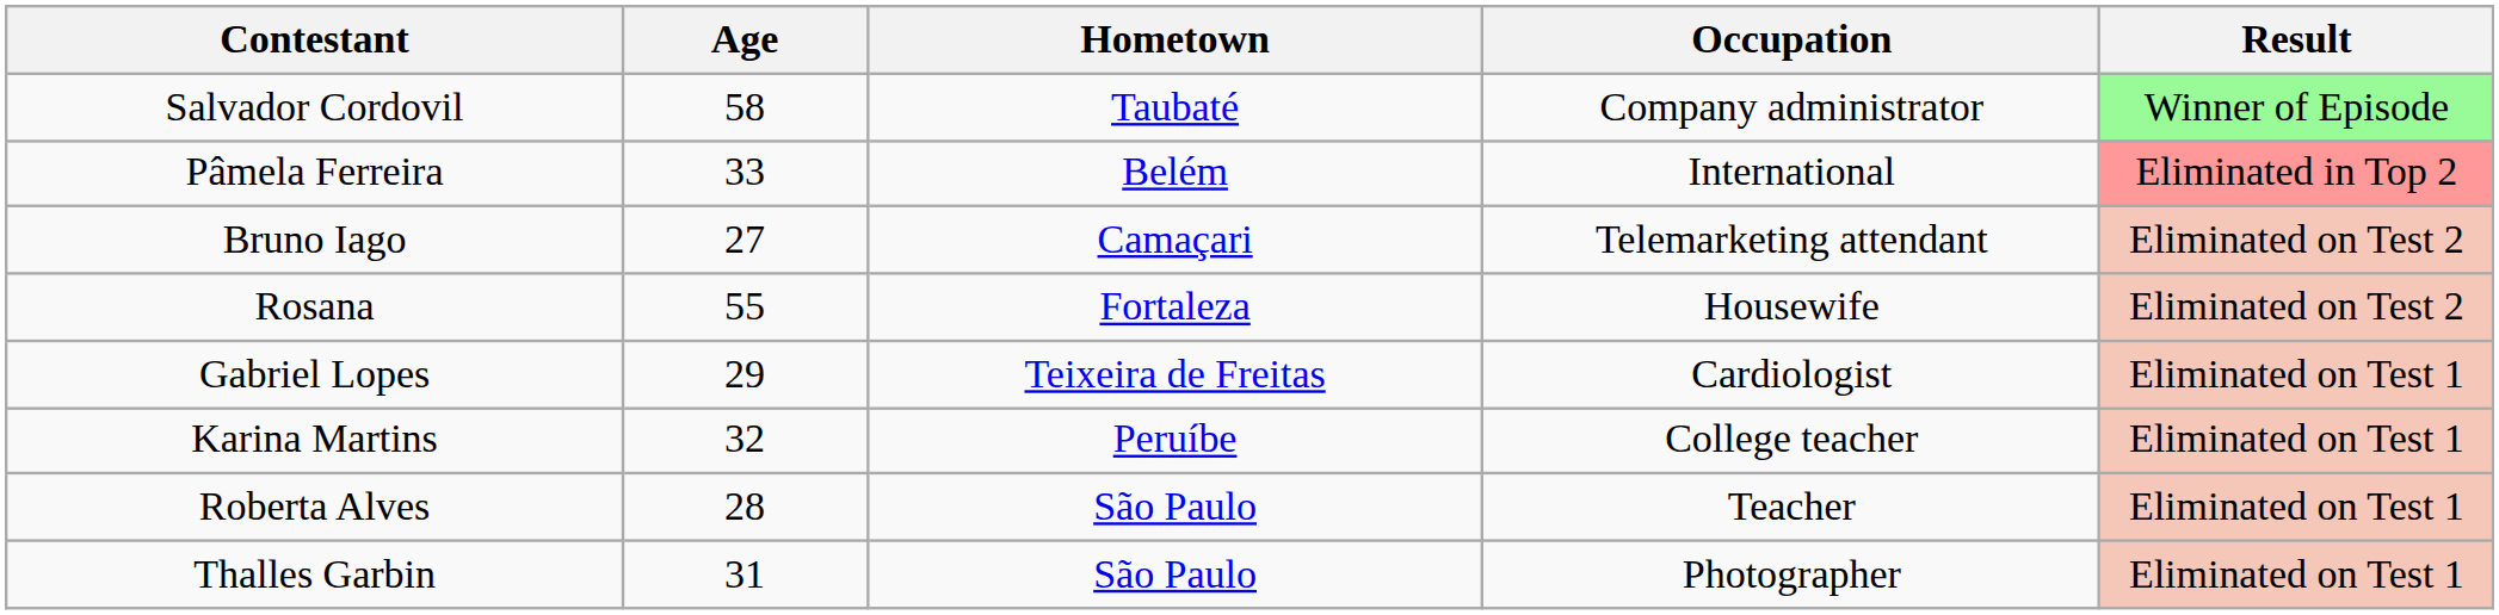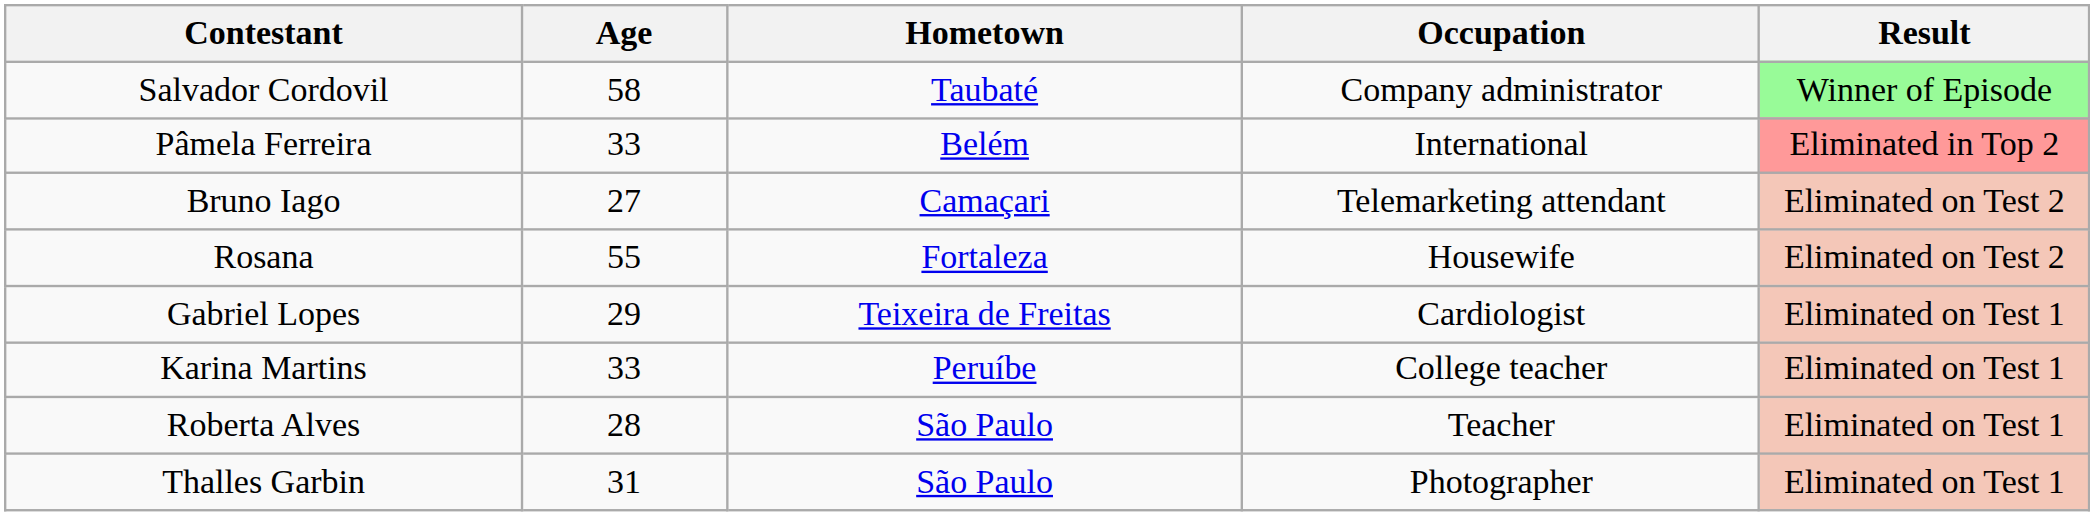 <table class="wikitable sortable" style="text-align:center; font-size:90%; width:100%;">
 <tr>
 <th width="200px">Contestant</th>
 <th width="075px">Age</th>
 <th width="200px">Hometown</th>
 <th width="200px">Occupation</th>
 <th width="125px">Result</th>
 </tr>
 <tr>
 <td>Salvador Cordovil</td>
 <td>58</td>
 <td><a href='#'>Taubaté</a></td>
 <td>Company administrator</td>
 <td bgcolor=98FB98>Winner of Episode</td>
 </tr>
 <tr>
 <td>Pâmela Ferreira</td>
 <td>33</td>
 <td><a href='#'>Belém</a></td>
 <td>International </td>
 <td bgcolor=FF9999>Eliminated in Top 2</td>
 </tr>
 <tr>
 <td>Bruno Iago</td>
 <td>27</td>
 <td><a href='#'>Camaçari</a></td>
 <td>Telemarketing attendant</td>
 <td bgcolor=F4C7B8>Eliminated on Test 2</td>
 </tr>
 <tr>
 <td>Rosana </td>
 <td>55</td>
 <td><a href='#'>Fortaleza</a></td>
 <td>Housewife</td>
 <td bgcolor=F4C7B8>Eliminated on Test 2</td>
 </tr>
 <tr>
 <td>Gabriel Lopes</td>
 <td>29</td>
 <td><a href='#'>Teixeira de Freitas</a></td>
 <td>Cardiologist</td>
 <td bgcolor=F4C7B8>Eliminated on Test 1</td>
 </tr>
 <tr>
 <td>Karina Martins</td>
-<td>32</td>
+<td>33</td>
 <td><a href='#'>Peruíbe</a></td>
 <td>College teacher</td>
 <td bgcolor=F4C7B8>Eliminated on Test 1</td>
 </tr>
 <tr>
 <td>Roberta Alves</td>
 <td>28</td>
 <td><a href='#'>São Paulo</a></td>
 <td>Teacher</td>
 <td bgcolor=F4C7B8>Eliminated on Test 1</td>
 </tr>
 <tr>
 <td>Thalles Garbin</td>
 <td>31</td>
 <td><a href='#'>São Paulo</a></td>
 <td>Photographer</td>
 <td bgcolor=F4C7B8>Eliminated on Test 1</td>
 </tr>
 </table>
